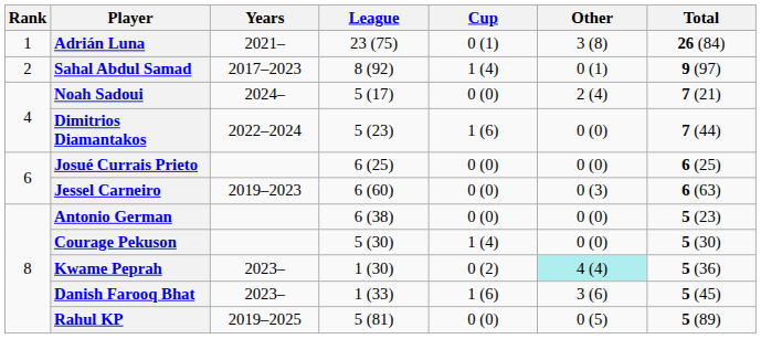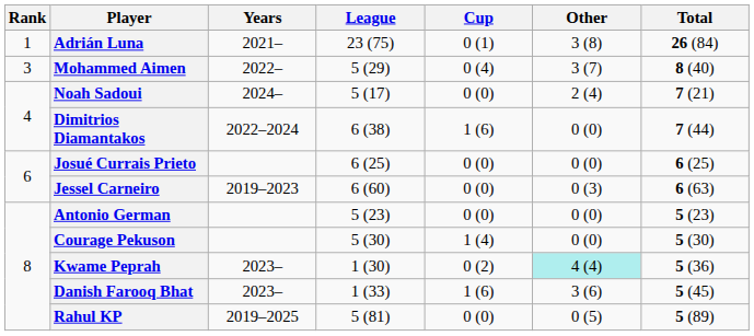 <table class="wikitable plainrowheaders sortable" style="text-align: center;">
 <tr>
 <th scope=col>Rank</th>
 <th scope=col width="150px">Player</th>
 <th scope=col width="100px">Years</th>
 <th scope=col width="100px"><a href='#'>League</a></th>
 <th scope=col width="100px"><a href='#'>Cup</a></th>
 <th scope=col width="100px">Other</th>
 <th scope=col width="100px">Total</th>
 </tr>
 <tr>
 <td>1</td>
 <th scope=row style="text-align:left;"> <strong><a href='#'>Adrián Luna</a></strong></th>
 <td>2021–</td>
 <td>23 (75)</td>
 <td>0 (1)</td>
 <td>3 (8)</td>
 <td><strong>26</strong> (84)</td>
 </tr>
 <tr>
-<td>2</td>
-<th scope=row style="text-align:left;"> <a href='#'>Sahal Abdul Samad</a></th>
-<td>2017–2023</td>
-<td>8 (92)</td>
-<td>1 (4)</td>
-<td>0 (1)</td>
-<td><strong>9</strong> (97)</td>
+<td>3</td>
+<th scope="row" style="text-align:left;"> <strong><a href='#'>Mohammed Aimen</a></strong></th>
+<td>2022–</td>
+<td>5 (29)</td>
+<td>0 (4)</td>
+<td>3 (7)</td>
+<td><strong>8</strong> (40)</td>
 </tr>
 <tr>
 <td rowspan="2">4</td>
 <th scope="row" style="text-align:left;"> <strong><a href='#'>Noah Sadoui</a></strong></th>
 <td>2024–</td>
 <td>5 (17)</td>
 <td>0 (0)</td>
 <td>2 (4)</td>
 <td><strong>7</strong> (21)</td>
 </tr>
 <tr>
 <th scope="row" style="text-align:left;"> <a href='#'>Dimitrios Diamantakos</a></th>
 <td>2022–2024</td>
-<td>5 (23)</td>
+<td>6 (38)</td>
 <td>1 (6)</td>
 <td>0 (0)</td>
 <td><strong>7</strong> (44)</td>
 </tr>
 <tr>
 <td rowspan="2">6</td>
 <th scope="row" style="text-align:left;"> <a href='#'>Josué Currais Prieto</a></th>
 <td></td>
 <td>6 (25)</td>
 <td>0 (0)</td>
 <td>0 (0)</td>
 <td><strong>6</strong> (25)</td>
 </tr>
 <tr>
 <th scope=row style="text-align:left;"> <a href='#'>Jessel Carneiro</a></th>
 <td>2019–2023</td>
 <td>6 (60)</td>
 <td>0 (0)</td>
 <td>0 (3)</td>
 <td><strong>6</strong> (63)</td>
 </tr>
 <tr>
 <td rowspan="5">8</td>
 <th scope="row" style="text-align:left;"> <a href='#'>Antonio German</a></th>
 <td></td>
-<td>6 (38)</td>
+<td>5 (23)</td>
 <td>0 (0)</td>
 <td>0 (0)</td>
 <td><strong>5</strong> (23)</td>
 </tr>
 <tr>
 <th scope=row style="text-align:left;"> <a href='#'>Courage Pekuson</a></th>
 <td></td>
 <td>5 (30)</td>
 <td>1 (4)</td>
 <td>0 (0)</td>
 <td><strong>5</strong> (30)</td>
 </tr>
 <tr>
 <th scope="row" style="text-align:left;"> <strong><a href='#'>Kwame Peprah</a></strong></th>
 <td>2023–</td>
 <td>1 (30)</td>
 <td>0 (2)</td>
 <td style="background: paleturquoise;">4 (4)</td>
 <td><strong>5</strong> (36)</td>
 </tr>
 <tr>
 <th scope="row" style="text-align:left;"> <strong><a href='#'>Danish Farooq Bhat</a></strong></th>
 <td>2023–</td>
 <td>1 (33)</td>
 <td>1 (6)</td>
 <td>3 (6)</td>
 <td><strong>5</strong> (45)</td>
 </tr>
 <tr>
 <th scope="row" style="text-align:left;"> <a href='#'>Rahul KP</a></th>
 <td>2019–2025</td>
 <td>5 (81)</td>
 <td>0 (0)</td>
 <td>0 (5)</td>
 <td><strong>5</strong> (89)</td>
 </tr>
 </table>
